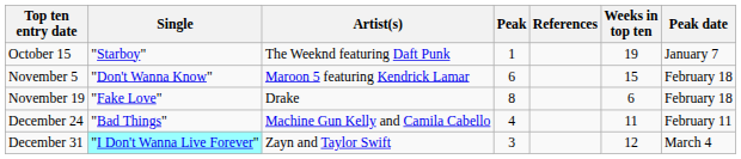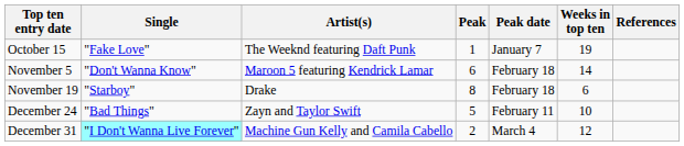 <table class="wikitable sortable">
 <tr>
 <th>Top ten<br>entry date</th>
 <th>Single</th>
 <th>Artist(s)</th>
 <th data-sort-type="number">Peak</th>
+<th>Peak date</th>
+<th data-sort-type="number">Weeks in<br>top ten</th>
 <th>References</th>
-<th data-sort-type="number">Weeks in<br>top ten</th>
-<th>Peak date</th>
 </tr>
 <tr>
 <td>October 15</td>
-<td>"<a href='#'>Starboy</a>"</td>
+<td>"<a href='#'>Fake Love</a>"</td>
 <td>The Weeknd featuring <a href='#'>Daft Punk</a></td>
 <td style="text-align:center;">1</td>
+<td>January 7</td>
+<td style="text-align:center;">19</td>
 <td style="text-align:center;"></td>
-<td style="text-align:center;">19</td>
-<td>January 7</td>
 </tr>
 <tr>
 <td>November 5</td>
 <td>"<a href='#'>Don't Wanna Know</a>"</td>
 <td><a href='#'>Maroon 5</a> featuring <a href='#'>Kendrick Lamar</a></td>
 <td style="text-align:center;">6</td>
+<td>February 18</td>
+<td style="text-align:center;">14</td>
 <td style="text-align:center;"></td>
-<td style="text-align:center;">15</td>
-<td>February 18</td>
 </tr>
 <tr>
 <td>November 19</td>
-<td>"<a href='#'>Fake Love</a>"</td>
+<td>"<a href='#'>Starboy</a>"</td>
 <td>Drake</td>
 <td style="text-align:center;">8</td>
+<td>February 18</td>
+<td style="text-align:center;">6</td>
 <td style="text-align:center;"></td>
-<td style="text-align:center;">6</td>
-<td>February 18</td>
 </tr>
 <tr>
 <td>December 24</td>
 <td>"<a href='#'>Bad Things</a>"</td>
-<td><a href='#'>Machine Gun Kelly</a> and <a href='#'>Camila Cabello</a></td>
-<td style="text-align:center;">4</td>
+<td>Zayn and <a href='#'>Taylor Swift</a></td>
+<td style="text-align:center;">5</td>
+<td>February 11</td>
+<td style="text-align:center;">10</td>
 <td style="text-align:center;"></td>
-<td style="text-align:center;">11</td>
-<td>February 11</td>
 </tr>
 <tr>
 <td>December 31</td>
 <td style="background:#9ff;">"<a href='#'>I Don't Wanna Live Forever</a>" </td>
-<td>Zayn and <a href='#'>Taylor Swift</a></td>
-<td style="text-align:center;">3</td>
+<td><a href='#'>Machine Gun Kelly</a> and <a href='#'>Camila Cabello</a></td>
+<td style="text-align:center;">2</td>
+<td>March 4</td>
+<td style="text-align:center;">12</td>
 <td style="text-align:center;"></td>
-<td style="text-align:center;">12</td>
-<td>March 4</td>
 </tr>
 </table>
